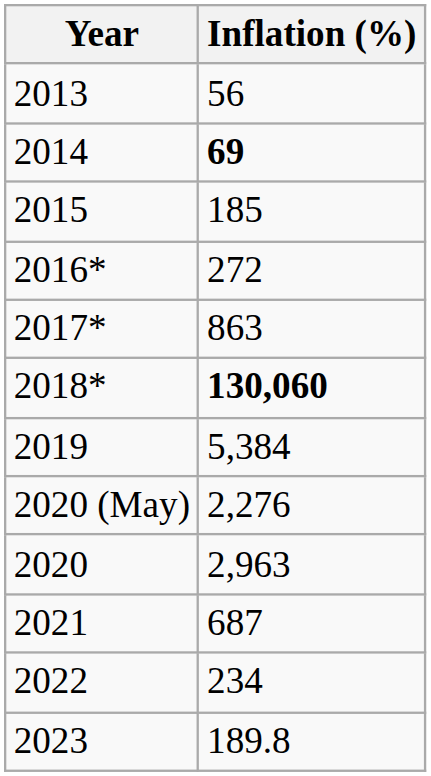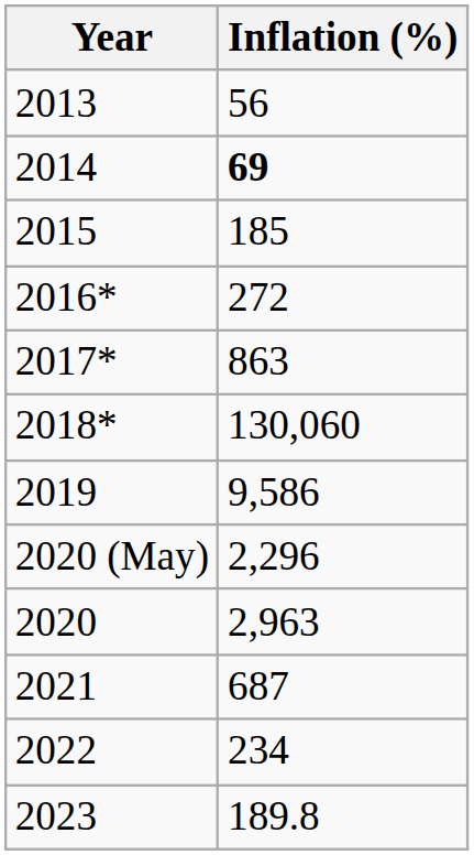 <table class="wikitable">
 <tr>
 <th>Year</th>
 <th>Inflation (%)</th>
 </tr>
 <tr>
 <td>2013</td>
 <td>56</td>
 </tr>
 <tr>
 <td>2014</td>
 <td><strong>69</strong></td>
 </tr>
 <tr>
 <td>2015</td>
 <td>185</td>
 </tr>
 <tr>
 <td>2016*</td>
 <td>272</td>
 </tr>
 <tr>
 <td>2017*</td>
 <td>863</td>
 </tr>
 <tr>
 <td>2018*</td>
-<td><strong>130,060</strong></td>
+<td>130,060</td>
 </tr>
 <tr>
 <td>2019</td>
-<td>5,384</td>
+<td>9,586</td>
 </tr>
 <tr>
 <td>2020 (May)</td>
-<td>2,276</td>
+<td>2,296</td>
 </tr>
 <tr>
 <td>2020</td>
 <td>2,963</td>
 </tr>
 <tr>
 <td>2021</td>
 <td>687</td>
 </tr>
 <tr>
 <td>2022</td>
 <td>234</td>
 </tr>
 <tr>
 <td>2023</td>
 <td>189.8</td>
 </tr>
 </table>
